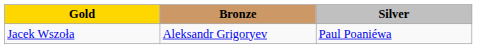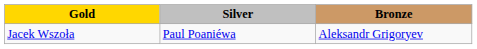 <table class="wikitable" style="text-align:left">
 <tr align="center">
 <td width=200 bgcolor=gold><strong>Gold</strong></td>
+<td width=200 bgcolor=silver><strong>Silver</strong></td>
 <td width=200 bgcolor=CC9966><strong>Bronze</strong></td>
-<td width=200 bgcolor=silver><strong>Silver</strong></td>
 </tr>
 <tr>
 <td><a href='#'>Jacek Wszoła</a><br><em></em></td>
+<td><a href='#'>Paul Poaniéwa</a><br><em></em></td>
 <td><a href='#'>Aleksandr Grigoryev</a><br><em></em></td>
-<td><a href='#'>Paul Poaniéwa</a><br><em></em></td>
 </tr>
 </table>
